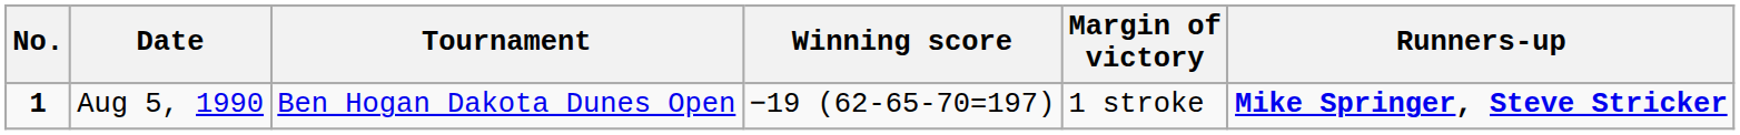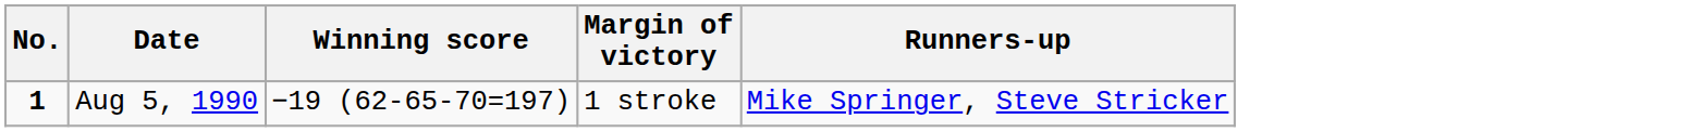 <table class="wikitable" style="font-size:95%;">
 <tr>
 <th>No.</th>
 <th>Date</th>
-<th>Tournament</th>
 <th>Winning score</th>
 <th>Margin of<br>victory</th>
 <th>Runners-up</th>
 </tr>
 <tr>
 <td align=center><strong>1</strong></td>
 <td align=right>Aug 5, <a href='#'>1990</a></td>
-<td><a href='#'>Ben Hogan Dakota Dunes Open</a></td>
 <td>−19 (62-65-70=197)</td>
 <td>1 stroke</td>
-<td><strong> <a href='#'>Mike Springer</a>,  <a href='#'>Steve Stricker</a></strong></td>
+<td> <a href='#'>Mike Springer</a>,  <a href='#'>Steve Stricker</a></td>
 </tr>
 </table>
